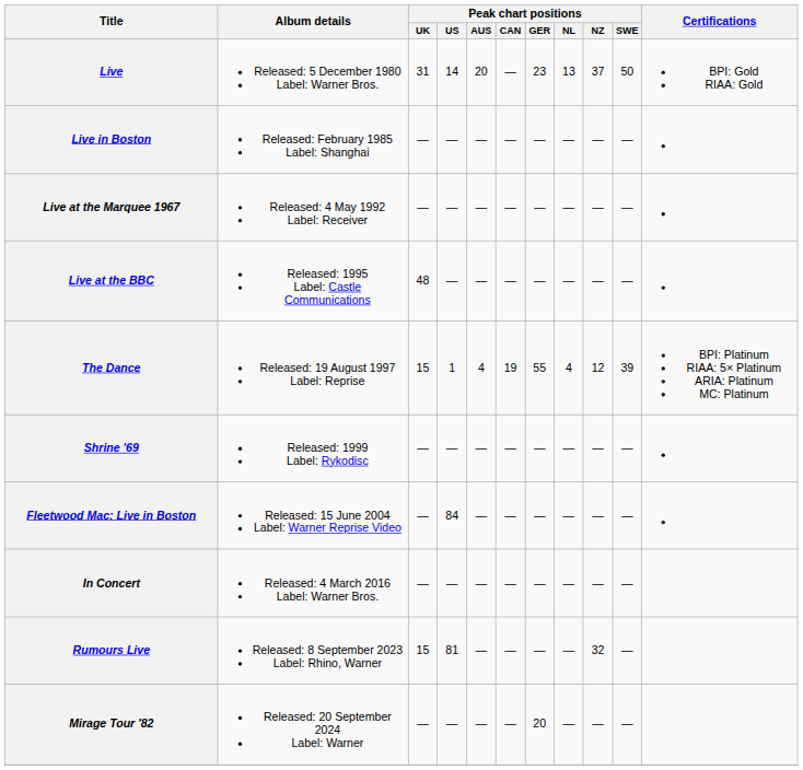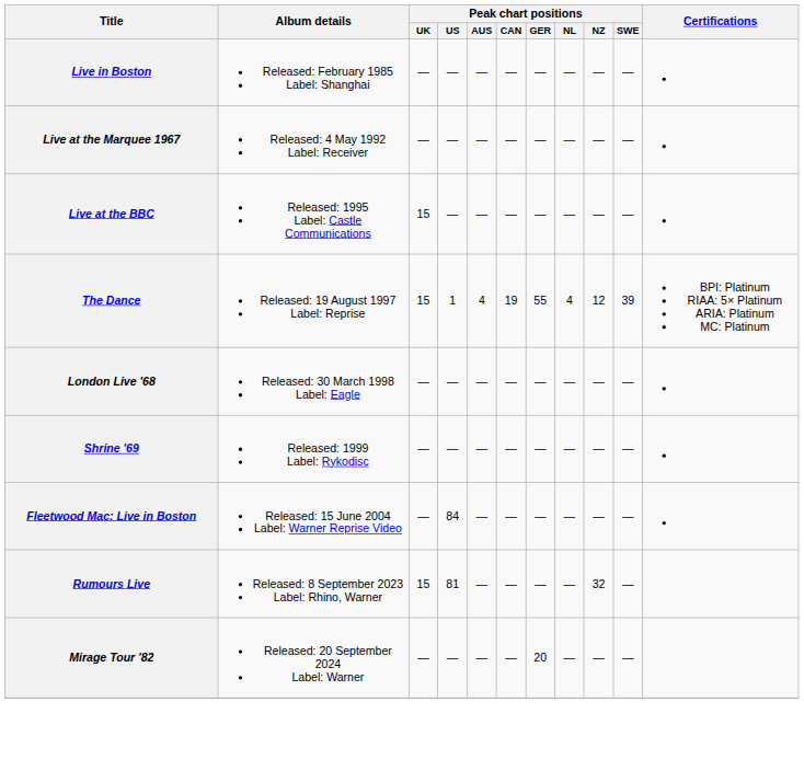 <table class="wikitable plainrowheaders" style="text-align:center;" border="1">
 <tr>
 <th scope="col" rowspan="2" style="width:18em;">Title</th>
 <th scope="col" rowspan="2" style="width:16em;">Album details</th>
 <th scope="col" colspan="8">Peak chart positions</th>
 <th scope="col" rowspan="2" style="width:13em;"><a href='#'>Certifications</a></th>
 </tr>
 <tr>
 <th scope="col" style="width:2.5em;font-size:85%;">UK<br></th>
 <th scope="col" style="width:2.5em;font-size:85%;">US<br></th>
 <th scope="col" style="width:2.5em;font-size:85%;">AUS<br></th>
 <th scope="col" style="width:2.5em;font-size:85%;">CAN<br></th>
 <th scope="col" style="width:2.5em;font-size:85%;">GER<br></th>
 <th scope="col" style="width:2.5em;font-size:85%;">NL<br></th>
 <th scope="col" style="width:2.5em;font-size:85%;">NZ<br></th>
 <th scope="col" style="width:2.5em;font-size:85%;">SWE<br></th>
-</tr>
-<tr>
-<th scope="row"><em><a href='#'>Live</a></em></th>
-<td><br><ul><li>Released: 5 December 1980</li><li>Label: Warner Bros.</li></ul></td>
-<td>31</td>
-<td>14</td>
-<td>20</td>
-<td>—</td>
-<td>23</td>
-<td>13</td>
-<td>37</td>
-<td>50</td>
-<td><br><ul><li>BPI: Gold</li><li>RIAA: Gold</li></ul></td>
 </tr>
 <tr>
 <th scope="row"><em><a href='#'>Live in Boston</a></em></th>
 <td><br><ul><li>Released: February 1985</li><li>Label: Shanghai</li></ul></td>
 <td>—</td>
 <td>—</td>
 <td>—</td>
 <td>—</td>
 <td>—</td>
 <td>—</td>
 <td>—</td>
 <td>—</td>
 <td><br><ul><li></li></ul></td>
 </tr>
 <tr>
 <th scope="row"><em>Live at the Marquee 1967</em></th>
 <td><br><ul><li>Released: 4 May 1992</li><li>Label: Receiver</li></ul></td>
 <td>—</td>
 <td>—</td>
 <td>—</td>
 <td>—</td>
 <td>—</td>
 <td>—</td>
 <td>—</td>
 <td>—</td>
 <td><br><ul><li></li></ul></td>
 </tr>
 <tr>
 <th scope="row"><em><a href='#'>Live at the BBC</a></em></th>
 <td><br><ul><li>Released: 1995</li><li>Label: <a href='#'>Castle Communications</a></li></ul></td>
-<td>48</td>
+<td>15</td>
 <td>—</td>
 <td>—</td>
 <td>—</td>
 <td>—</td>
 <td>—</td>
 <td>—</td>
 <td>—</td>
 <td><br><ul><li></li></ul></td>
 </tr>
 <tr>
 <th scope="row"><em><a href='#'>The Dance</a></em></th>
 <td><br><ul><li>Released: 19 August 1997</li><li>Label: Reprise</li></ul></td>
 <td>15</td>
 <td>1</td>
 <td>4</td>
 <td>19</td>
 <td>55</td>
 <td>4</td>
 <td>12</td>
 <td>39</td>
 <td><br><ul><li>BPI: Platinum</li><li>RIAA: 5× Platinum</li><li>ARIA: Platinum</li><li>MC: Platinum</li></ul></td>
+</tr>
+<tr>
+<th scope="row"><em>London Live '68</em></th>
+<td><br><ul><li>Released: 30 March 1998</li><li>Label: <a href='#'>Eagle</a></li></ul></td>
+<td>—</td>
+<td>—</td>
+<td>—</td>
+<td>—</td>
+<td>—</td>
+<td>—</td>
+<td>—</td>
+<td>—</td>
+<td><br><ul><li></li></ul></td>
 </tr>
 <tr>
 <th scope="row"><em><a href='#'>Shrine '69</a></em></th>
 <td><br><ul><li>Released: 1999</li><li>Label: <a href='#'>Rykodisc</a></li></ul></td>
 <td>—</td>
 <td>—</td>
 <td>—</td>
 <td>—</td>
 <td>—</td>
 <td>—</td>
 <td>—</td>
 <td>—</td>
 <td><br><ul><li></li></ul></td>
 </tr>
 <tr>
 <th scope="row"><em><a href='#'>Fleetwood Mac: Live in Boston</a></em></th>
 <td><br><ul><li>Released: 15 June 2004</li><li>Label: <a href='#'>Warner Reprise Video</a></li></ul></td>
 <td>—</td>
 <td>84</td>
 <td>—</td>
 <td>—</td>
 <td>—</td>
 <td>—</td>
 <td>—</td>
 <td>—</td>
 <td><br><ul><li></li></ul></td>
-</tr>
-<tr>
-<th scope="row"><em>In Concert</em></th>
-<td><br><ul><li>Released: 4 March 2016</li><li>Label: Warner Bros.</li></ul></td>
-<td>—</td>
-<td>—</td>
-<td>—</td>
-<td>—</td>
-<td>—</td>
-<td>—</td>
-<td>—</td>
-<td>—</td>
-<td></td>
 </tr>
 <tr>
 <th scope="row"><em><a href='#'>Rumours Live</a></em></th>
 <td><br><ul><li>Released: 8 September 2023</li><li>Label: Rhino, Warner</li></ul></td>
 <td>15</td>
 <td>81<br></td>
 <td>—</td>
 <td>—</td>
 <td>—</td>
 <td>—</td>
 <td>32<br></td>
 <td>—</td>
 <td></td>
 </tr>
 <tr>
 <th scope="row"><em>Mirage Tour '82</em></th>
 <td><br><ul><li>Released: 20 September 2024</li><li>Label: Warner</li></ul></td>
 <td>—</td>
 <td>—</td>
 <td>—</td>
 <td>—</td>
 <td>20</td>
 <td>—</td>
 <td>—</td>
 <td>—</td>
 <td></td>
 </tr>
 <tr>
 </tr>
 </table>
